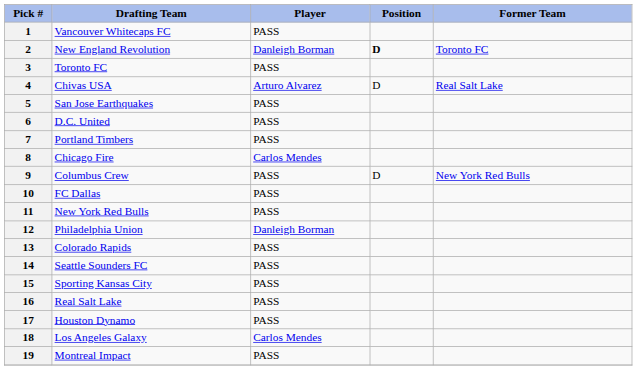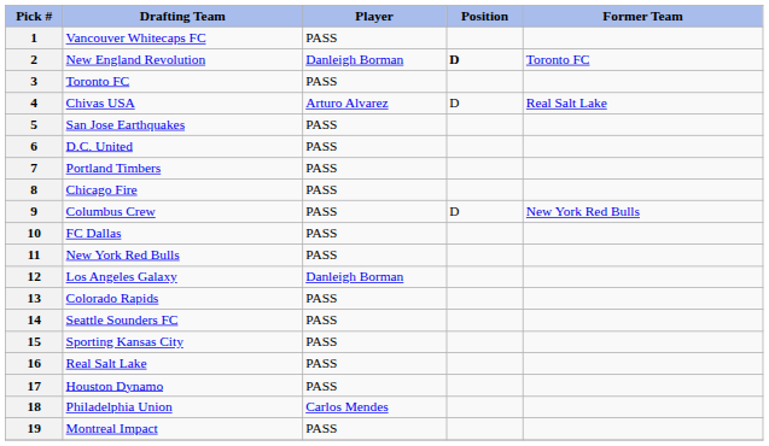 <table class="wikitable sortable" style="width: 70%">
 <tr>
 <th style="background:#A8BDEC;" width=6%>Pick #</th>
 <th width=25% style="background:#A8BDEC;">Drafting Team</th>
 <th width=15% style="background:#A8BDEC;">Player</th>
 <th width=8% style="background:#A8BDEC;">Position</th>
 <th width=25% style="background:#A8BDEC;">Former Team</th>
 </tr>
 <tr>
 <th>1</th>
 <td><a href='#'>Vancouver Whitecaps FC</a></td>
 <td>PASS</td>
 <td></td>
 <td></td>
 </tr>
 <tr>
 <th>2</th>
 <td><a href='#'>New England Revolution</a></td>
 <td><a href='#'>Danleigh Borman</a></td>
 <td><strong>D</strong></td>
 <td><a href='#'>Toronto FC</a></td>
 </tr>
 <tr>
 <th>3</th>
 <td><a href='#'>Toronto FC</a></td>
 <td>PASS</td>
 <td></td>
 <td></td>
 </tr>
 <tr>
 <th>4</th>
 <td><a href='#'>Chivas USA</a></td>
 <td><a href='#'>Arturo Alvarez</a></td>
 <td>D</td>
 <td><a href='#'>Real Salt Lake</a></td>
 </tr>
 <tr>
 <th>5</th>
 <td><a href='#'>San Jose Earthquakes</a></td>
 <td>PASS</td>
 <td></td>
 <td></td>
 </tr>
 <tr>
 <th>6</th>
 <td><a href='#'>D.C. United</a></td>
 <td>PASS</td>
 <td></td>
 <td></td>
 </tr>
 <tr>
 <th>7</th>
 <td><a href='#'>Portland Timbers</a></td>
 <td>PASS</td>
 <td></td>
 <td></td>
 </tr>
 <tr>
 <th>8</th>
 <td><a href='#'>Chicago Fire</a></td>
-<td><a href='#'>Carlos Mendes</a></td>
+<td>PASS</td>
 <td></td>
 <td></td>
 </tr>
 <tr>
 <th>9</th>
 <td><a href='#'>Columbus Crew</a></td>
 <td>PASS</td>
 <td>D</td>
 <td><a href='#'>New York Red Bulls</a></td>
 </tr>
 <tr>
 <th>10</th>
 <td><a href='#'>FC Dallas</a></td>
 <td>PASS</td>
 <td></td>
 <td></td>
 </tr>
 <tr>
 <th>11</th>
 <td><a href='#'>New York Red Bulls</a></td>
 <td>PASS</td>
 <td></td>
 <td></td>
 </tr>
 <tr>
 <th>12</th>
-<td><a href='#'>Philadelphia Union</a></td>
+<td><a href='#'>Los Angeles Galaxy</a></td>
 <td><a href='#'>Danleigh Borman</a></td>
 <td></td>
 <td></td>
 </tr>
 <tr>
 <th>13</th>
 <td><a href='#'>Colorado Rapids</a></td>
 <td>PASS</td>
 <td></td>
 <td></td>
 </tr>
 <tr>
 <th>14</th>
 <td><a href='#'>Seattle Sounders FC</a></td>
 <td>PASS</td>
 <td></td>
 <td></td>
 </tr>
 <tr>
 <th>15</th>
 <td><a href='#'>Sporting Kansas City</a></td>
 <td>PASS</td>
 <td></td>
 <td></td>
 </tr>
 <tr>
 <th>16</th>
 <td><a href='#'>Real Salt Lake</a></td>
 <td>PASS</td>
 <td></td>
 <td></td>
 </tr>
 <tr>
 <th>17</th>
 <td><a href='#'>Houston Dynamo</a></td>
 <td>PASS</td>
 <td></td>
 <td></td>
 </tr>
 <tr>
 <th>18</th>
-<td><a href='#'>Los Angeles Galaxy</a></td>
+<td><a href='#'>Philadelphia Union</a></td>
 <td><a href='#'>Carlos Mendes</a></td>
 <td></td>
 <td></td>
 </tr>
 <tr>
 <th>19</th>
 <td><a href='#'>Montreal Impact</a></td>
 <td>PASS</td>
 <td></td>
 <td></td>
 </tr>
 <tr>
 </tr>
 </table>
